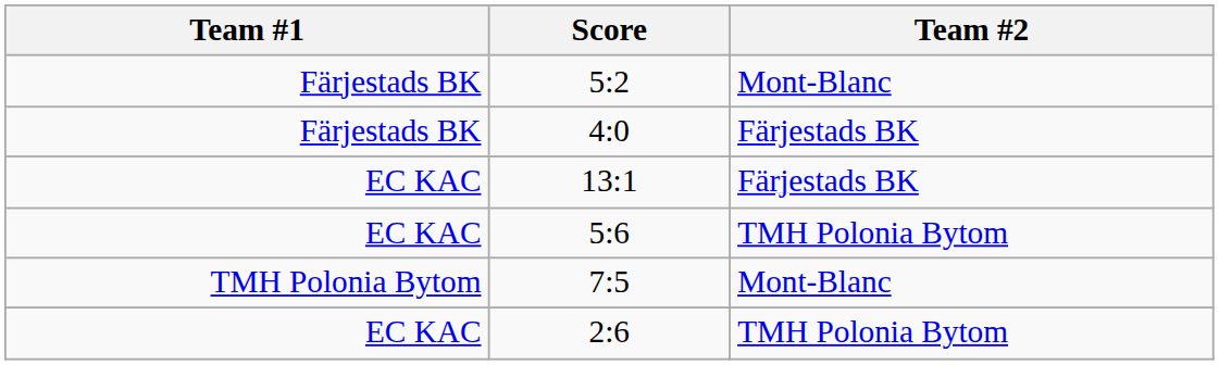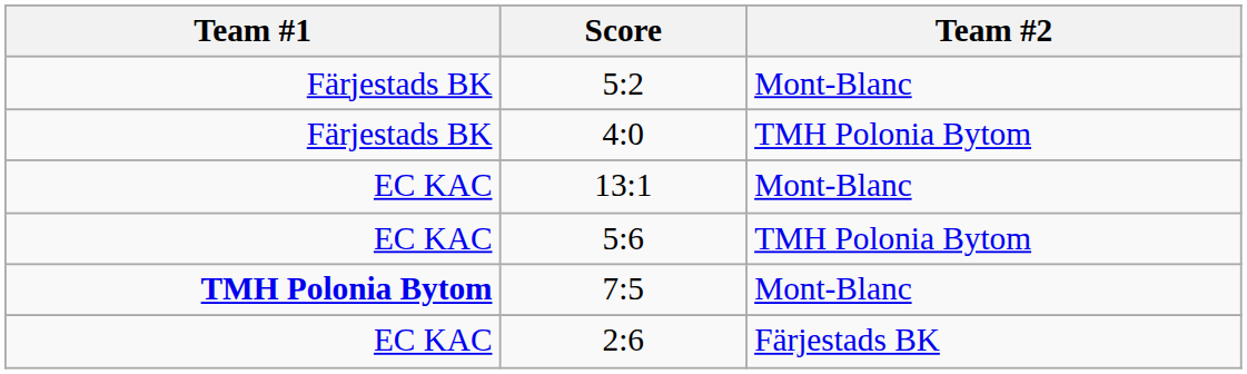 <table class="wikitable" style="text-align: center;">
 <tr>
 <th width=22%>Team #1</th>
 <th width=11%>Score</th>
 <th width=22%>Team #2</th>
 </tr>
 <tr>
 <td style="text-align: right;"><a href='#'>Färjestads BK</a> </td>
 <td>5:2</td>
 <td style="text-align: left;"> <a href='#'>Mont-Blanc</a></td>
 </tr>
 <tr>
 <td style="text-align: right;"><a href='#'>Färjestads BK</a> </td>
 <td>4:0</td>
-<td style="text-align: left;"> <a href='#'>Färjestads BK</a></td>
+<td style="text-align: left;"> <a href='#'>TMH Polonia Bytom</a></td>
 </tr>
 <tr>
 <td style="text-align: right;"><a href='#'>EC KAC</a> </td>
 <td>13:1</td>
-<td style="text-align: left;"> <a href='#'>Färjestads BK</a></td>
+<td style="text-align: left;"> <a href='#'>Mont-Blanc</a></td>
 </tr>
 <tr>
 <td style="text-align: right;"><a href='#'>EC KAC</a> </td>
 <td>5:6</td>
 <td style="text-align: left;"> <a href='#'>TMH Polonia Bytom</a></td>
 </tr>
 <tr>
-<td style="text-align: right;"><a href='#'>TMH Polonia Bytom</a> </td>
+<td style="text-align: right;"><strong><a href='#'>TMH Polonia Bytom</a> </strong></td>
 <td>7:5</td>
 <td style="text-align: left;"> <a href='#'>Mont-Blanc</a></td>
 </tr>
 <tr>
 <td style="text-align: right;"><a href='#'>EC KAC</a> </td>
 <td>2:6</td>
-<td style="text-align: left;"> <a href='#'>TMH Polonia Bytom</a></td>
+<td style="text-align: left;"> <a href='#'>Färjestads BK</a></td>
 </tr>
 </table>
